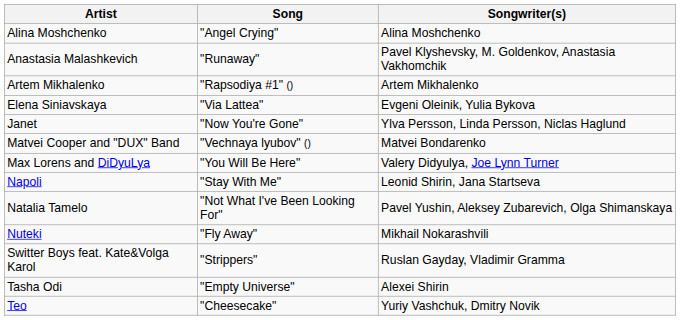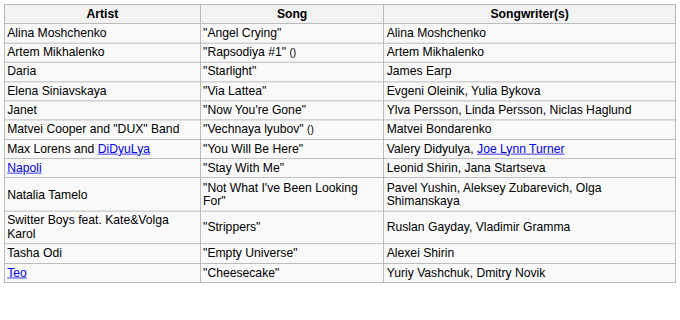 <table class="sortable wikitable" style="margin: 1em auto 1em auto;">
 <tr>
 <th>Artist</th>
 <th>Song</th>
 <th>Songwriter(s)</th>
 </tr>
 <tr>
 <td>Alina Moshchenko</td>
 <td>"Angel Crying"</td>
 <td>Alina Moshchenko</td>
 </tr>
 <tr>
-<td>Anastasia Malashkevich</td>
-<td>"Runaway"</td>
-<td>Pavel Klyshevsky, M. Goldenkov, Anastasia Vakhomchik</td>
-</tr>
-<tr>
 <td>Artem Mikhalenko</td>
 <td>"Rapsodiya #1" <small>()</small></td>
 <td>Artem Mikhalenko</td>
+</tr>
+<tr>
+<td>Daria</td>
+<td>"Starlight"</td>
+<td>James Earp</td>
 </tr>
 <tr>
 <td>Elena Siniavskaya</td>
 <td>"Via Lattea"</td>
 <td>Evgeni Oleinik, Yulia Bykova</td>
 </tr>
 <tr>
 <td>Janet</td>
 <td>"Now You're Gone"</td>
 <td>Ylva Persson, Linda Persson, Niclas Haglund</td>
 </tr>
 <tr>
 <td>Matvei Cooper and "DUX" Band</td>
 <td>"Vechnaya lyubov" <small>()</small></td>
 <td>Matvei Bondarenko</td>
 </tr>
 <tr>
 <td>Max Lorens and <a href='#'>DiDyuLya</a></td>
 <td>"You Will Be Here"</td>
 <td>Valery Didyulya, <a href='#'>Joe Lynn Turner</a></td>
 </tr>
 <tr>
 <td><a href='#'>Napoli</a></td>
 <td>"Stay With Me"</td>
 <td>Leonid Shirin, Jana Startseva</td>
 </tr>
 <tr>
 <td>Natalia Tamelo</td>
 <td>"Not What I've Been Looking For"</td>
 <td>Pavel Yushin, Aleksey Zubarevich, Olga Shimanskaya</td>
 </tr>
 <tr>
-<td><a href='#'>Nuteki</a></td>
-<td>"Fly Away"</td>
-<td>Mikhail Nokarashvili</td>
-</tr>
-<tr>
 <td>Switter Boys feat. Kate&Volga Karol</td>
 <td>"Strippers"</td>
 <td>Ruslan Gayday, Vladimir Gramma</td>
 </tr>
 <tr>
 <td>Tasha Odi</td>
 <td>"Empty Universe"</td>
 <td>Alexei Shirin</td>
 </tr>
 <tr>
 <td><a href='#'>Teo</a></td>
 <td>"Cheesecake"</td>
 <td>Yuriy Vashchuk, Dmitry Novik</td>
 </tr>
 </table>
